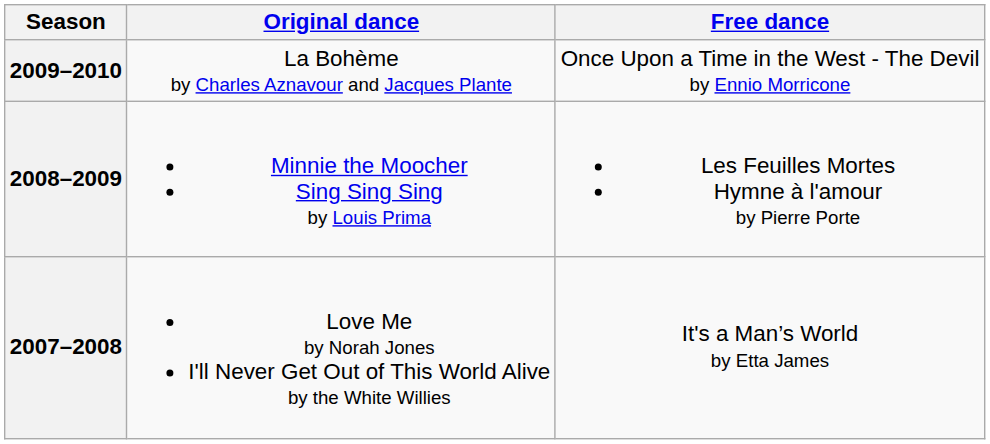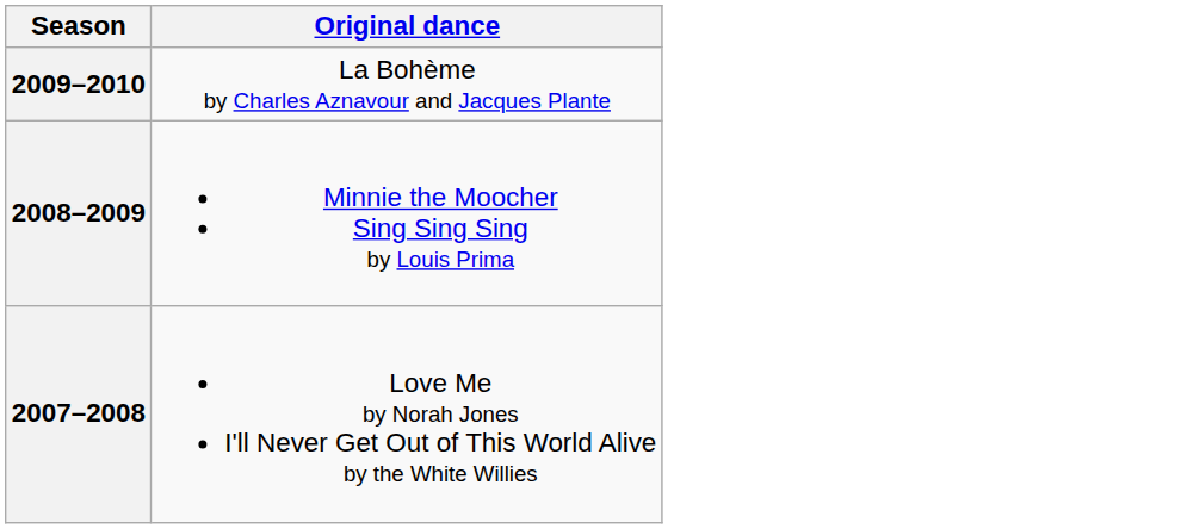 <table class="wikitable" style="text-align:center">
 <tr>
 <th>Season</th>
 <th><a href='#'>Original dance</a></th>
-<th><a href='#'>Free dance</a></th>
 </tr>
 <tr>
 <th>2009–2010</th>
 <td>La Bohème <br><small> by <a href='#'>Charles Aznavour</a> and <a href='#'>Jacques Plante</a> </small></td>
-<td>Once Upon a Time in the West - The Devil <br><small> by <a href='#'>Ennio Morricone</a> </small></td>
 </tr>
 <tr>
 <th>2008–2009</th>
 <td><br><ul><li><a href='#'>Minnie the Moocher</a></li><li><a href='#'>Sing Sing Sing</a> <br><small> by <a href='#'>Louis Prima</a></small></li></ul></td>
-<td><br><ul><li>Les Feuilles Mortes</li><li>Hymne à l'amour <br><small> by Pierre Porte </small></li></ul></td>
 </tr>
 <tr>
 <th>2007–2008</th>
 <td><br><ul><li>Love Me <br><small> by Norah Jones </small></li><li>I'll Never Get Out of This World Alive <br><small> by the White Willies </small></li></ul></td>
-<td>It's a Man’s World <br><small> by Etta James </small></td>
 </tr>
 </table>
